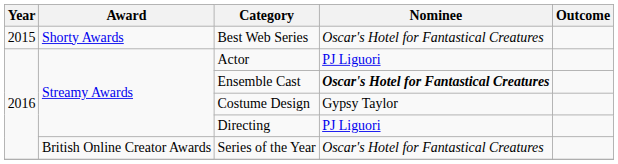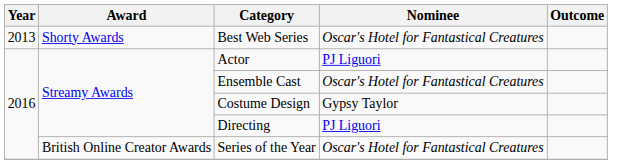 <table class="wikitable">
 <tr>
 <th>Year</th>
 <th>Award</th>
 <th>Category</th>
 <th>Nominee</th>
 <th>Outcome</th>
 </tr>
 <tr>
-<td>2015</td>
+<td>2013</td>
 <td><a href='#'>Shorty Awards</a></td>
 <td>Best Web Series</td>
 <td><em>Oscar's Hotel for Fantastical Creatures</em></td>
 <td></td>
 </tr>
 <tr>
 <td rowspan=5>2016</td>
 <td rowspan=4><a href='#'>Streamy Awards</a></td>
 <td>Actor</td>
 <td><a href='#'>PJ Liguori</a></td>
 <td></td>
 </tr>
 <tr>
 <td>Ensemble Cast</td>
-<td><strong><em>Oscar's Hotel for Fantastical Creatures</em></strong></td>
+<td><em>Oscar's Hotel for Fantastical Creatures</em></td>
 <td></td>
 </tr>
 <tr>
 <td>Costume Design</td>
 <td>Gypsy Taylor</td>
 <td></td>
 </tr>
 <tr>
 <td>Directing</td>
 <td><a href='#'>PJ Liguori</a></td>
 <td></td>
 </tr>
 <tr>
 <td>British Online Creator Awards</td>
 <td>Series of the Year</td>
 <td><em>Oscar's Hotel for Fantastical Creatures</em></td>
 <td></td>
 </tr>
 <tr>
 </tr>
 </table>
